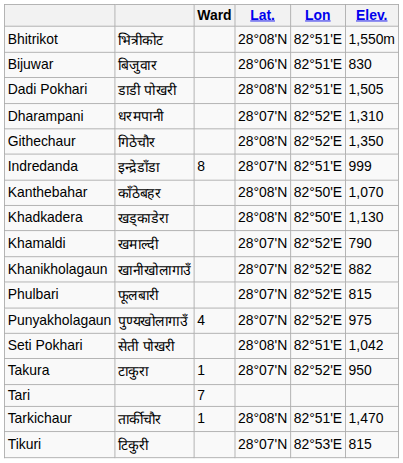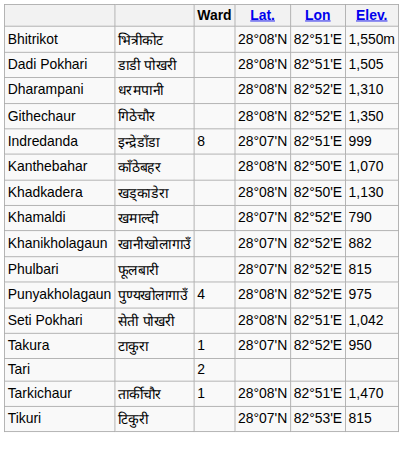 <table class="wikitable">
 <tr>
 <th></th>
 <th></th>
 <th>Ward</th>
 <th><a href='#'>Lat.</a></th>
 <th><a href='#'>Lon</a></th>
 <th><a href='#'>Elev.</a></th>
 </tr>
 <tr>
 <td>Bhitrikot</td>
 <td>भित्रीकोट</td>
 <td></td>
 <td>28°08'N</td>
 <td>82°51'E</td>
 <td>1,550m</td>
 </tr>
 <tr>
-<td>Bijuwar</td>
-<td>बिजुवार</td>
-<td></td>
-<td>28°06'N</td>
-<td>82°51'E</td>
-<td> 830</td>
-</tr>
-<tr>
 <td>Dadi Pokhari</td>
 <td>डाडी पोखरी</td>
 <td></td>
 <td>28°08'N</td>
 <td>82°51'E</td>
 <td>1,505</td>
 </tr>
 <tr>
 <td>Dharampani</td>
 <td>धरमपानी</td>
 <td></td>
-<td>28°07'N</td>
+<td>28°08'N</td>
 <td>82°52'E</td>
 <td>1,310</td>
 </tr>
 <tr>
 <td>Githechaur</td>
 <td>गिठेचौर</td>
 <td></td>
 <td>28°08'N</td>
 <td>82°52'E</td>
 <td>1,350</td>
 </tr>
 <tr>
 <td>Indredanda</td>
 <td>इन्द्रेडाँडा</td>
 <td>8</td>
 <td>28°07'N</td>
 <td>82°51'E</td>
 <td> 999</td>
 </tr>
 <tr>
 <td>Kanthebahar</td>
 <td>काँठेबहर</td>
 <td></td>
 <td>28°08'N</td>
 <td>82°50'E</td>
 <td>1,070</td>
 </tr>
 <tr>
 <td>Khadkadera</td>
 <td>खड्काडेरा</td>
 <td></td>
 <td>28°08'N</td>
 <td>82°50'E</td>
 <td>1,130</td>
 </tr>
 <tr>
 <td>Khamaldi</td>
 <td>खमाल्दी</td>
 <td></td>
 <td>28°07'N</td>
 <td>82°52'E</td>
 <td> 790</td>
 </tr>
 <tr>
 <td>Khanikholagaun</td>
 <td>खानीखोलागाउँ</td>
 <td></td>
 <td>28°07'N</td>
 <td>82°52'E</td>
 <td> 882</td>
 </tr>
 <tr>
 <td>Phulbari</td>
 <td>फूलबारी</td>
 <td></td>
 <td>28°07'N</td>
 <td>82°52'E</td>
 <td> 815</td>
 </tr>
 <tr>
 <td>Punyakholagaun</td>
 <td>पुण्यखोलागाउँ</td>
 <td>4</td>
-<td>28°07'N</td>
+<td>28°08'N</td>
 <td>82°52'E</td>
 <td> 975</td>
 </tr>
 <tr>
 <td>Seti Pokhari</td>
 <td>सेती पोखरी</td>
 <td></td>
 <td>28°08'N</td>
 <td>82°51'E</td>
 <td>1,042</td>
 </tr>
 <tr>
 <td>Takura</td>
 <td>टाकुरा</td>
 <td>1</td>
 <td>28°07'N</td>
 <td>82°52'E</td>
 <td> 950</td>
 </tr>
 <tr>
 <td>Tari</td>
 <td></td>
-<td>7</td>
+<td>2</td>
 <td></td>
 <td></td>
 <td></td>
 </tr>
 <tr>
 <td>Tarkichaur</td>
 <td>तार्कीचौर</td>
 <td>1</td>
 <td>28°08'N</td>
 <td>82°51'E</td>
 <td>1,470</td>
 </tr>
 <tr>
 <td>Tikuri</td>
 <td>टिकुरी</td>
 <td></td>
 <td>28°07'N</td>
 <td>82°53'E</td>
 <td> 815</td>
 </tr>
 </table>
